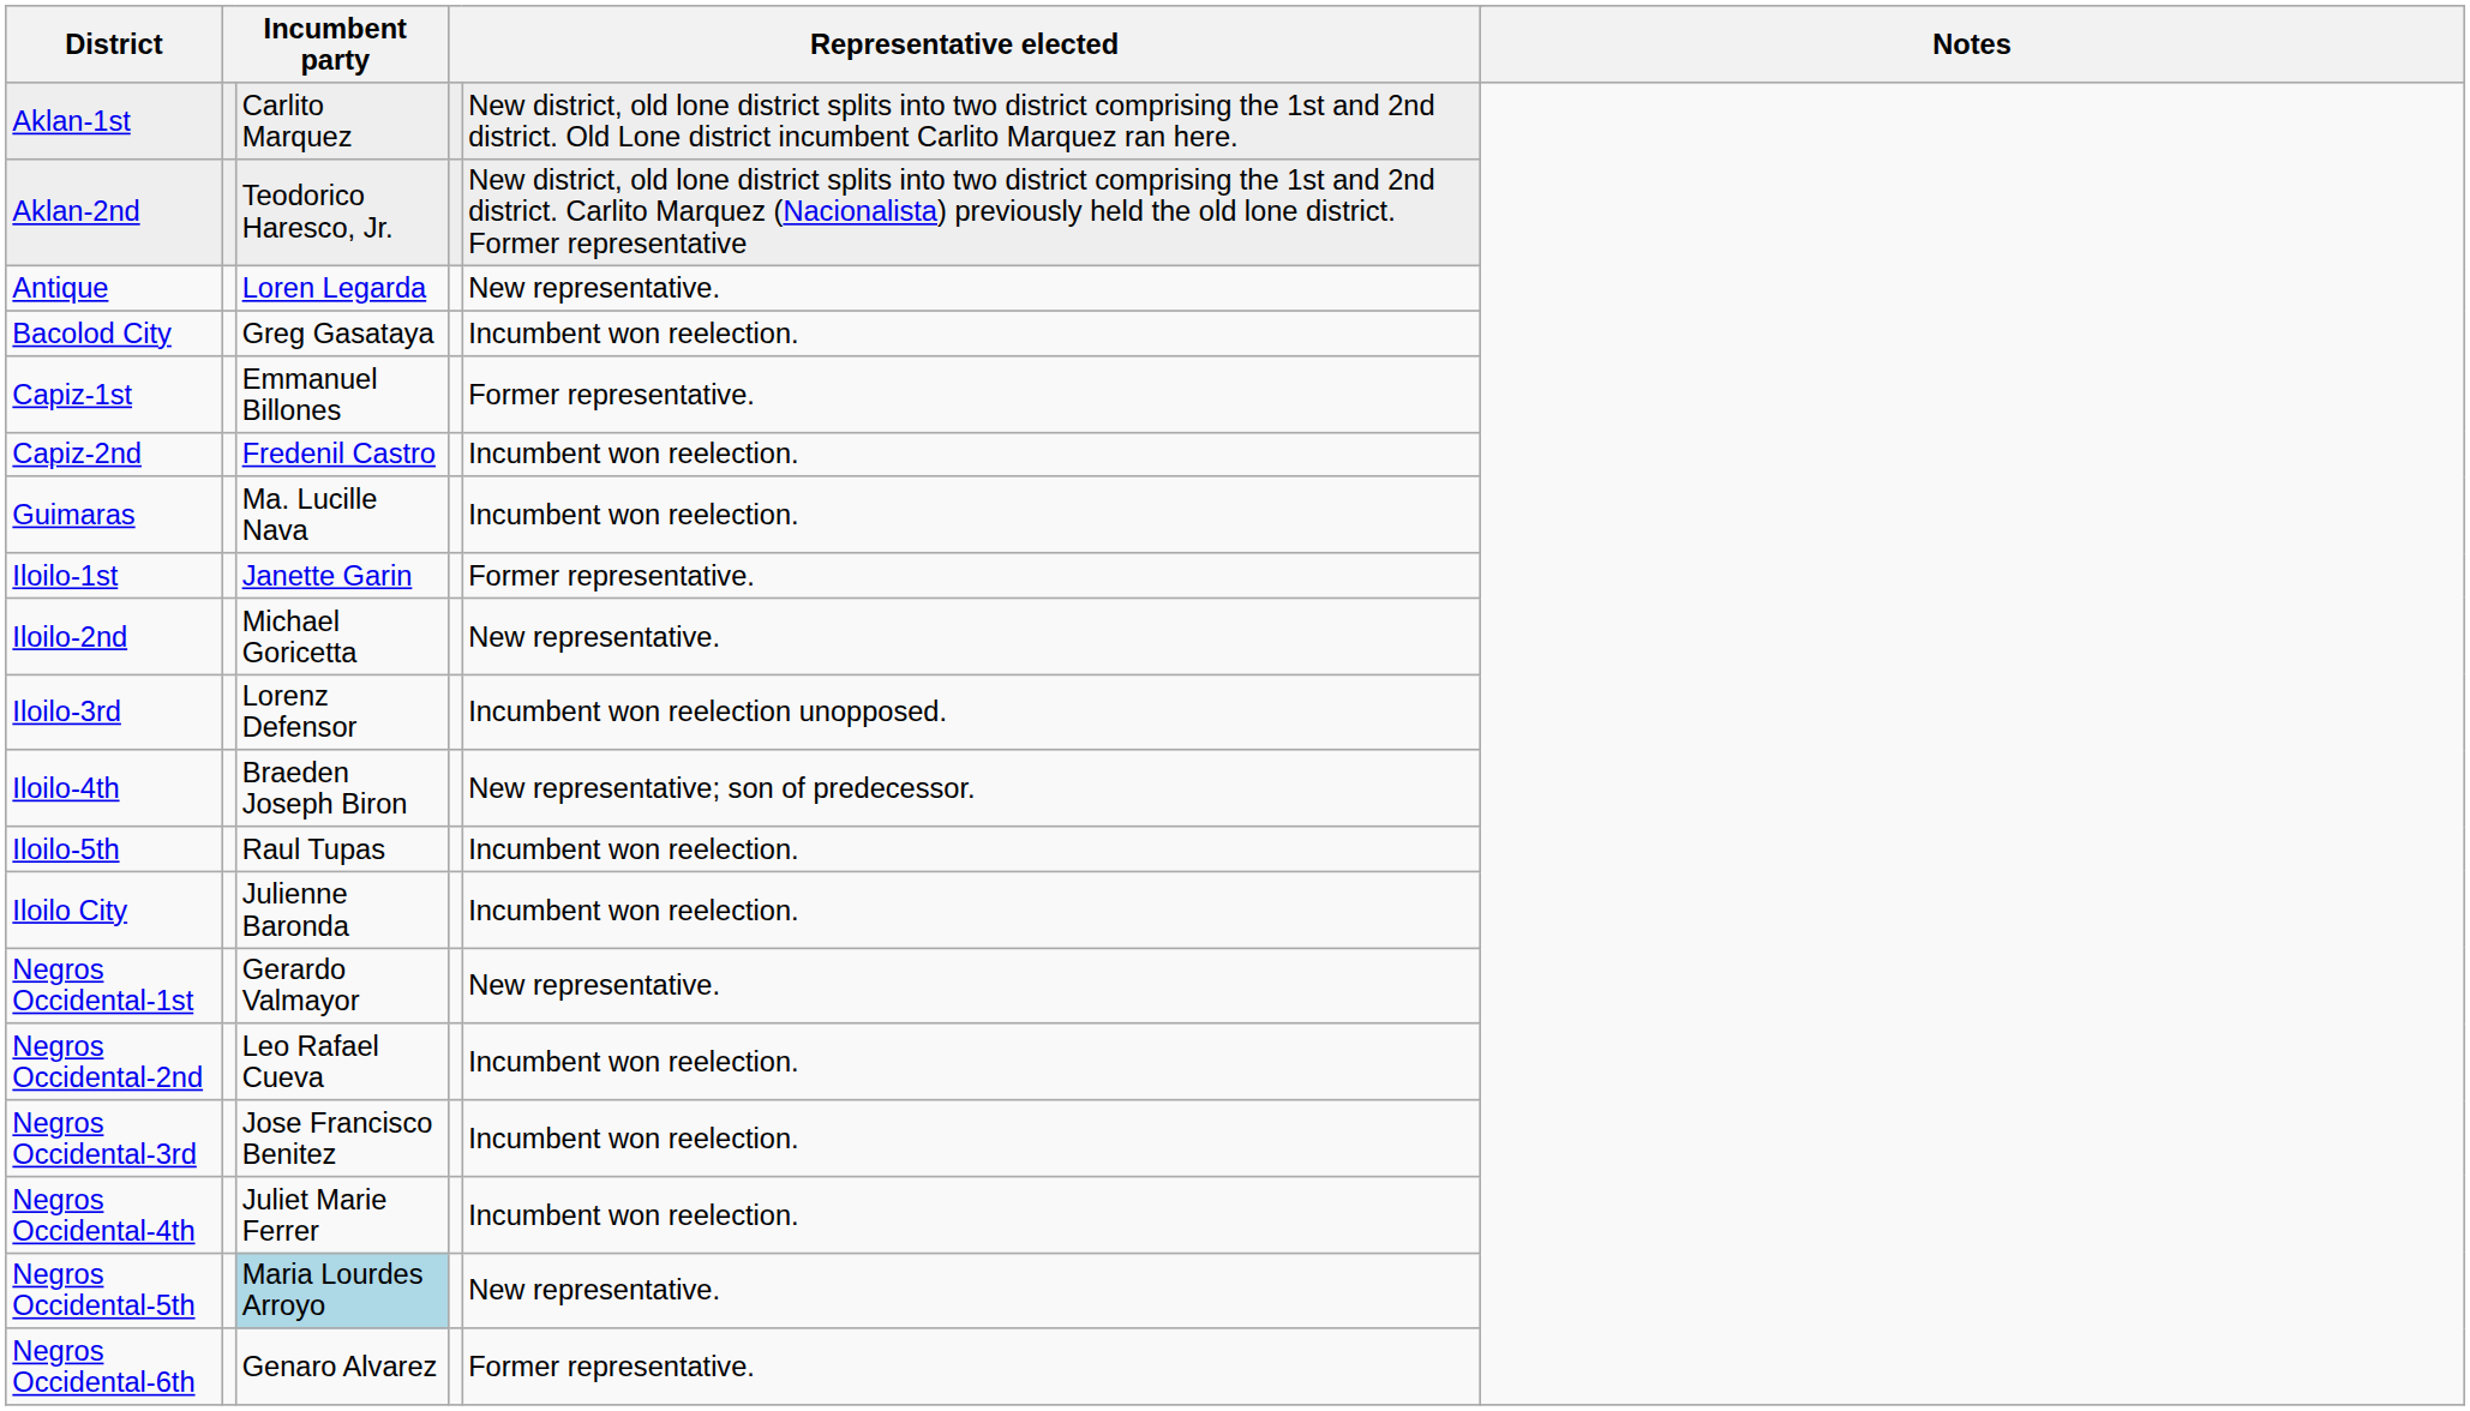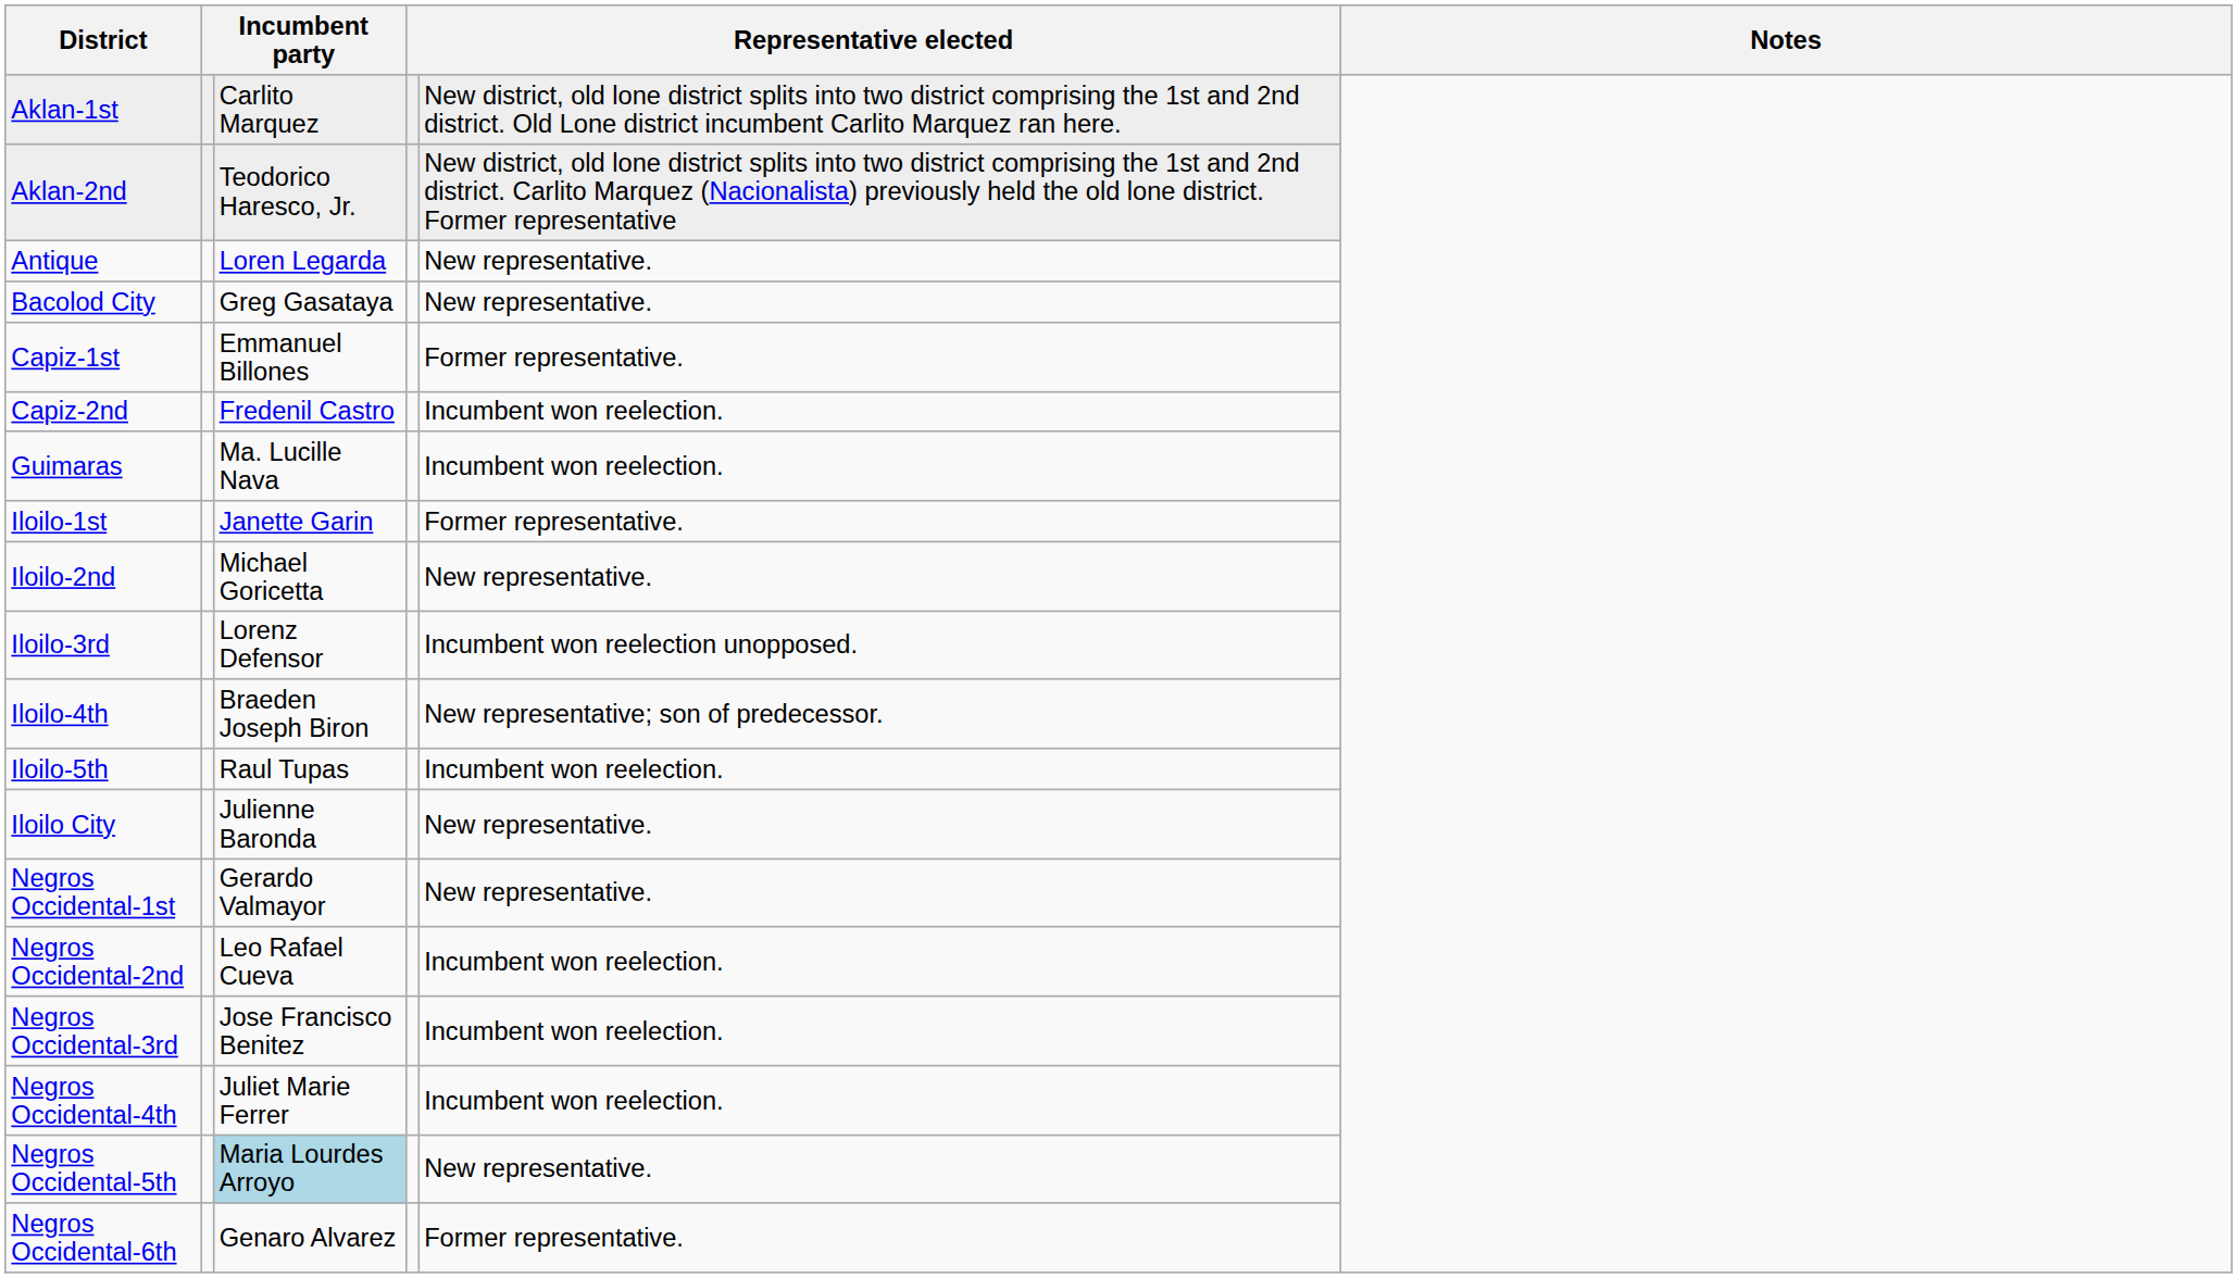 <table class=wikitable style="font-size:90%;">
 <tr>
 <th>District</th>
 <th colspan=2>Incumbent party</th>
 <th colspan=3>Representative elected</th>
 <th width=40%>Notes</th>
 </tr>
 <tr bgcolor=#eee>
 <td><a href='#'>Aklan-1st</a></td>
 <td></td>
 <td>Carlito Marquez</td>
 <td></td>
 <td>New district, old lone district splits into two district comprising the 1st and 2nd district. Old Lone district incumbent Carlito Marquez ran here.</td>
 </tr>
 <tr bgcolor=#eee>
 <td><a href='#'>Aklan-2nd</a></td>
 <td></td>
 <td>Teodorico Haresco, Jr.</td>
 <td></td>
 <td>New district, old lone district splits into two district comprising the 1st and 2nd district. Carlito Marquez (<a href='#'>Nacionalista</a>) previously held the old lone district. Former representative</td>
 </tr>
 <tr>
 <td><a href='#'>Antique</a></td>
 <td></td>
 <td><a href='#'>Loren Legarda</a></td>
 <td></td>
 <td>New representative.</td>
 </tr>
 <tr>
 <td><a href='#'>Bacolod City</a></td>
 <td></td>
 <td>Greg Gasataya</td>
 <td></td>
-<td>Incumbent won reelection.</td>
+<td>New representative.</td>
 </tr>
 <tr>
 <td><a href='#'>Capiz-1st</a></td>
 <td></td>
 <td>Emmanuel Billones</td>
 <td></td>
 <td>Former representative.</td>
 </tr>
 <tr>
 <td><a href='#'>Capiz-2nd</a></td>
 <td></td>
 <td><a href='#'>Fredenil Castro</a></td>
 <td></td>
 <td>Incumbent won reelection.</td>
 </tr>
 <tr>
 <td><a href='#'>Guimaras</a></td>
 <td></td>
 <td>Ma. Lucille Nava</td>
 <td></td>
 <td>Incumbent won reelection.</td>
 </tr>
 <tr>
 <td><a href='#'>Iloilo-1st</a></td>
 <td></td>
 <td><a href='#'>Janette Garin</a></td>
 <td></td>
 <td>Former representative.</td>
 </tr>
 <tr>
 <td><a href='#'>Iloilo-2nd</a></td>
 <td></td>
 <td>Michael Goricetta</td>
 <td></td>
 <td>New representative.</td>
 </tr>
 <tr>
 <td><a href='#'>Iloilo-3rd</a></td>
 <td></td>
 <td>Lorenz Defensor</td>
 <td></td>
 <td>Incumbent won reelection unopposed.</td>
 </tr>
 <tr>
 <td><a href='#'>Iloilo-4th</a></td>
 <td></td>
 <td>Braeden Joseph Biron</td>
 <td></td>
 <td>New representative; son of predecessor.</td>
 </tr>
 <tr>
 <td><a href='#'>Iloilo-5th</a></td>
 <td></td>
 <td>Raul Tupas</td>
 <td></td>
 <td>Incumbent won reelection.</td>
 </tr>
 <tr>
 <td><a href='#'>Iloilo City</a></td>
 <td></td>
 <td>Julienne Baronda</td>
 <td></td>
-<td>Incumbent won reelection.</td>
+<td>New representative.</td>
 </tr>
 <tr>
 <td><a href='#'>Negros Occidental-1st</a></td>
 <td></td>
 <td>Gerardo Valmayor</td>
 <td></td>
 <td>New representative.</td>
 </tr>
 <tr>
 <td><a href='#'>Negros Occidental-2nd</a></td>
 <td></td>
 <td>Leo Rafael Cueva</td>
 <td></td>
 <td>Incumbent won reelection.</td>
 </tr>
 <tr>
 <td><a href='#'>Negros Occidental-3rd</a></td>
 <td></td>
 <td>Jose Francisco Benitez</td>
 <td></td>
 <td>Incumbent won reelection.</td>
 </tr>
 <tr>
 <td><a href='#'>Negros Occidental-4th</a></td>
 <td></td>
 <td>Juliet Marie Ferrer</td>
 <td></td>
 <td>Incumbent won reelection.</td>
 </tr>
 <tr>
 <td><a href='#'>Negros Occidental-5th</a></td>
 <td></td>
 <td style="background: lightblue;">Maria Lourdes Arroyo</td>
 <td></td>
 <td>New representative.</td>
 </tr>
 <tr>
 <td><a href='#'>Negros Occidental-6th</a></td>
 <td></td>
 <td>Genaro Alvarez</td>
 <td></td>
 <td>Former representative.</td>
 </tr>
 </table>
